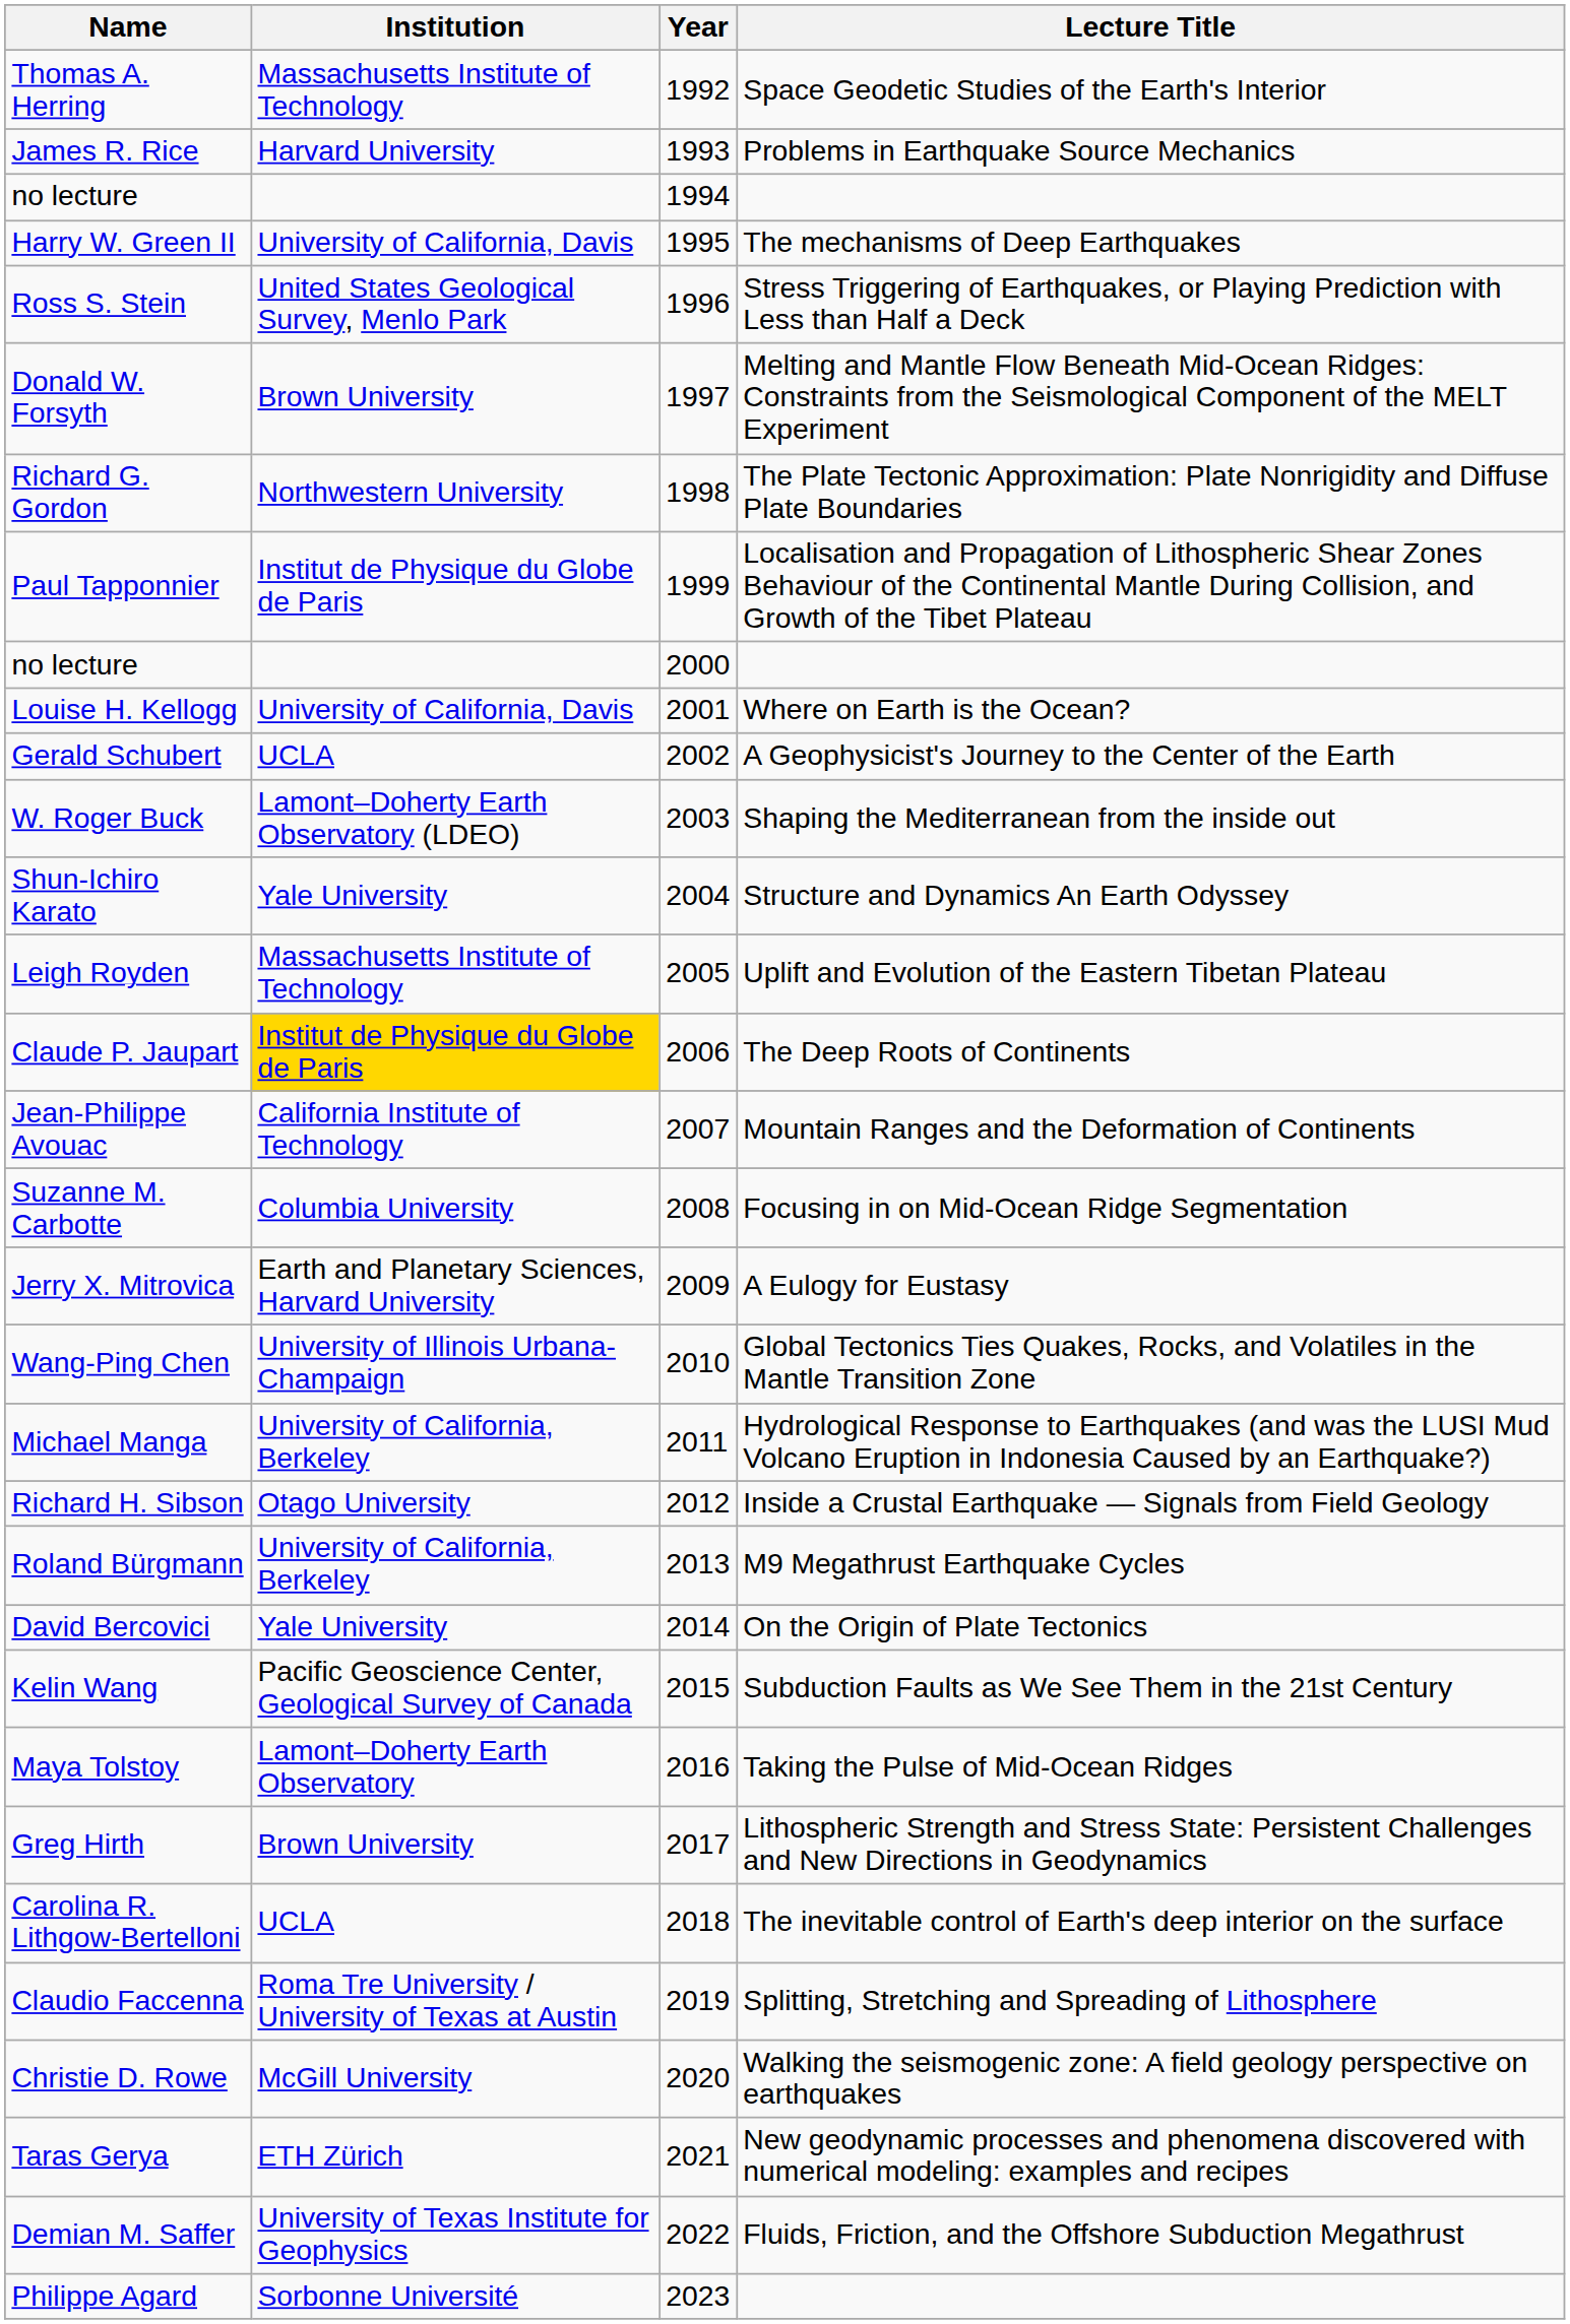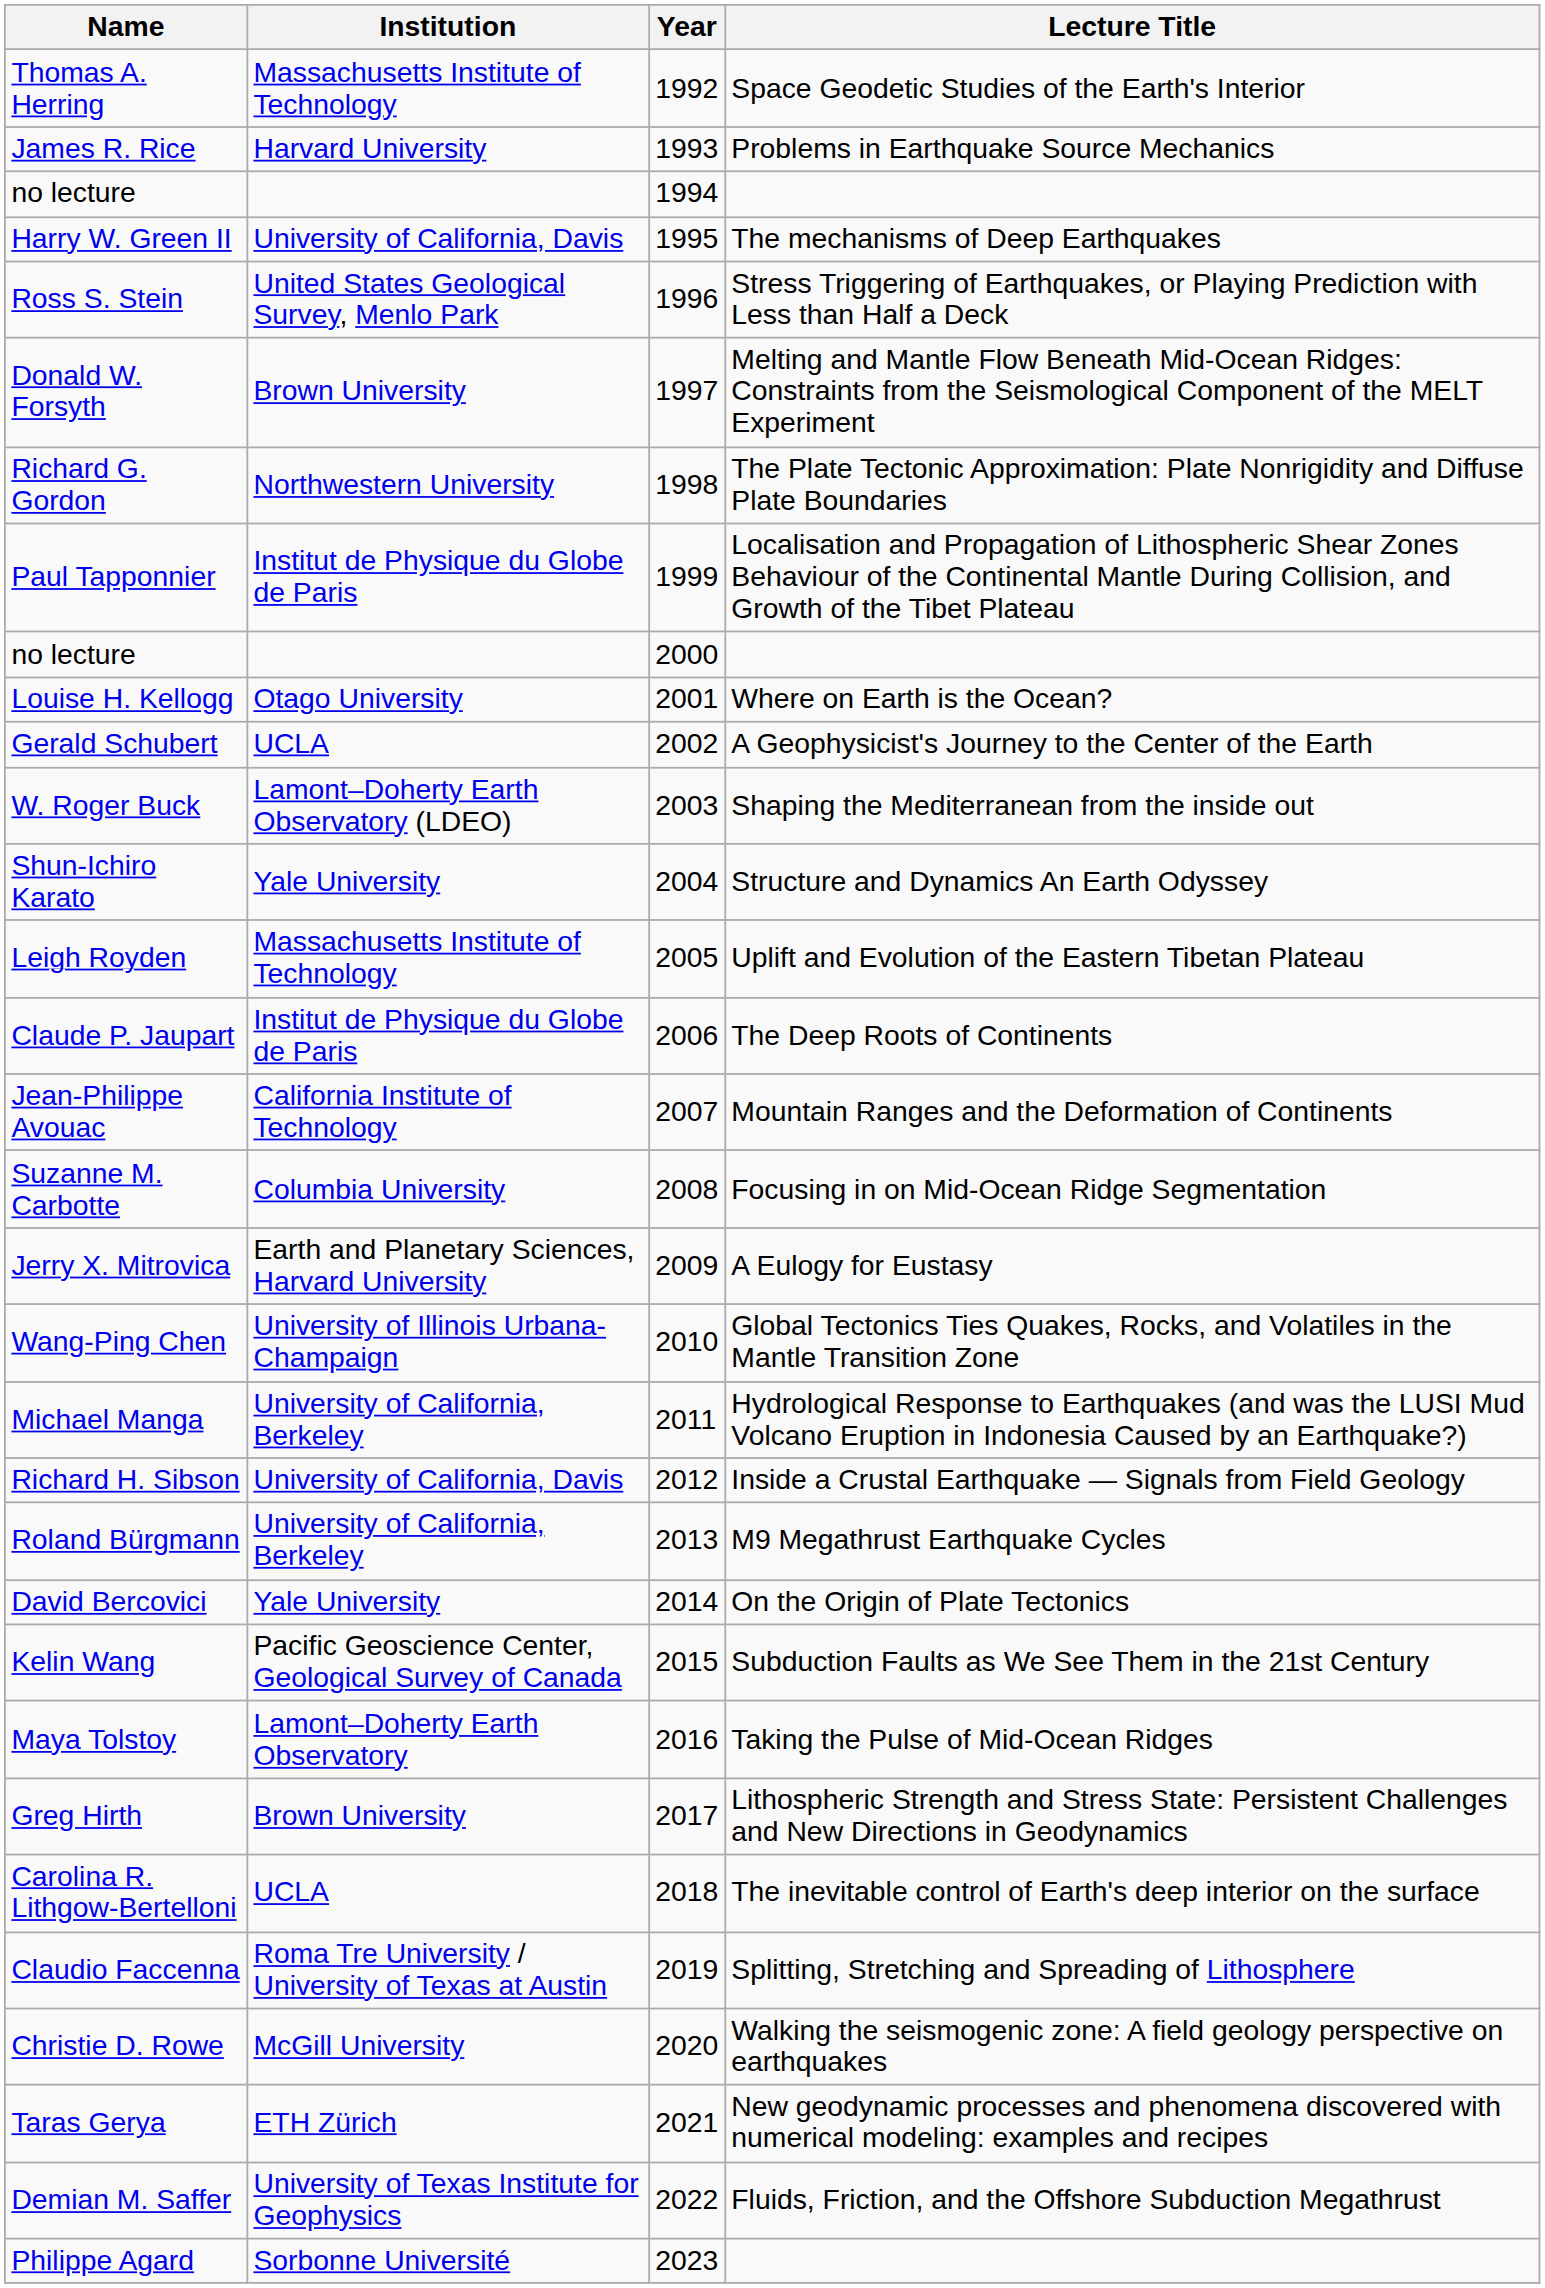 <table class="wikitable sortable">
 <tr>
 <th>Name</th>
 <th>Institution</th>
 <th>Year</th>
 <th>Lecture Title</th>
 </tr>
 <tr>
 <td><a href='#'>Thomas A. Herring</a></td>
 <td><a href='#'>Massachusetts Institute of Technology</a></td>
 <td>1992</td>
 <td>Space Geodetic Studies of the Earth's Interior</td>
 </tr>
 <tr>
 <td><a href='#'>James R. Rice</a></td>
 <td><a href='#'>Harvard University</a></td>
 <td>1993</td>
 <td>Problems in Earthquake Source Mechanics</td>
 </tr>
 <tr>
 <td>no lecture</td>
 <td></td>
 <td>1994</td>
 <td></td>
 </tr>
 <tr>
 <td><a href='#'>Harry W. Green II</a></td>
 <td><a href='#'>University of California, Davis</a></td>
 <td>1995</td>
 <td>The mechanisms of Deep Earthquakes</td>
 </tr>
 <tr>
 <td><a href='#'>Ross S. Stein</a></td>
 <td><a href='#'>United States Geological Survey</a>, <a href='#'>Menlo Park</a></td>
 <td>1996</td>
 <td>Stress Triggering of Earthquakes, or Playing Prediction with Less than Half a Deck</td>
 </tr>
 <tr>
 <td><a href='#'>Donald W. Forsyth</a></td>
 <td><a href='#'>Brown University</a></td>
 <td>1997</td>
 <td>Melting and Mantle Flow Beneath Mid-Ocean Ridges: Constraints from the Seismological Component of the MELT Experiment</td>
 </tr>
 <tr>
 <td><a href='#'>Richard G. Gordon</a></td>
 <td><a href='#'>Northwestern University</a></td>
 <td>1998</td>
 <td>The Plate Tectonic Approximation: Plate Nonrigidity and Diffuse Plate Boundaries</td>
 </tr>
 <tr>
 <td><a href='#'>Paul Tapponnier</a></td>
 <td><a href='#'>Institut de Physique du Globe de Paris</a></td>
 <td>1999</td>
 <td>Localisation and Propagation of Lithospheric Shear Zones Behaviour of the Continental Mantle During Collision, and Growth of the Tibet Plateau</td>
 </tr>
 <tr>
 <td>no lecture</td>
 <td></td>
 <td>2000</td>
 <td></td>
 </tr>
 <tr>
 <td><a href='#'>Louise H. Kellogg</a></td>
-<td><a href='#'>University of California, Davis</a></td>
+<td><a href='#'>Otago University</a></td>
 <td>2001</td>
 <td>Where on Earth is the Ocean?</td>
 </tr>
 <tr>
 <td><a href='#'>Gerald Schubert</a></td>
 <td><a href='#'>UCLA</a></td>
 <td>2002</td>
 <td>A Geophysicist's Journey to the Center of the Earth</td>
 </tr>
 <tr>
 <td><a href='#'>W. Roger Buck</a></td>
 <td><a href='#'>Lamont–Doherty Earth Observatory</a> (LDEO)</td>
 <td>2003</td>
 <td>Shaping the Mediterranean from the inside out</td>
 </tr>
 <tr>
 <td><a href='#'>Shun-Ichiro Karato</a></td>
 <td><a href='#'>Yale University</a></td>
 <td>2004</td>
 <td>Structure and Dynamics An Earth Odyssey</td>
 </tr>
 <tr>
 <td><a href='#'>Leigh Royden</a></td>
 <td><a href='#'>Massachusetts Institute of Technology</a></td>
 <td>2005</td>
 <td>Uplift and Evolution of the Eastern Tibetan Plateau</td>
 </tr>
 <tr>
 <td><a href='#'>Claude P. Jaupart</a></td>
-<td style="background: gold;"><a href='#'>Institut de Physique du Globe de Paris</a></td>
+<td><a href='#'>Institut de Physique du Globe de Paris</a></td>
 <td>2006</td>
 <td>The Deep Roots of Continents</td>
 </tr>
 <tr>
 <td><a href='#'>Jean-Philippe Avouac</a></td>
 <td><a href='#'>California Institute of Technology</a></td>
 <td>2007</td>
 <td>Mountain Ranges and the Deformation of Continents</td>
 </tr>
 <tr>
 <td><a href='#'>Suzanne M. Carbotte</a></td>
 <td><a href='#'>Columbia University</a></td>
 <td>2008</td>
 <td>Focusing in on Mid-Ocean Ridge Segmentation</td>
 </tr>
 <tr>
 <td><a href='#'>Jerry X. Mitrovica</a></td>
 <td>Earth and Planetary Sciences, <a href='#'>Harvard University</a></td>
 <td>2009</td>
 <td>A Eulogy for Eustasy</td>
 </tr>
 <tr>
 <td><a href='#'>Wang-Ping Chen</a></td>
 <td><a href='#'>University of Illinois Urbana-Champaign</a></td>
 <td>2010</td>
 <td>Global Tectonics Ties Quakes, Rocks, and Volatiles in the Mantle Transition Zone</td>
 </tr>
 <tr>
 <td><a href='#'>Michael Manga</a></td>
 <td><a href='#'>University of California, Berkeley</a></td>
 <td>2011</td>
 <td>Hydrological Response to Earthquakes (and was the LUSI Mud Volcano Eruption in Indonesia Caused by an Earthquake?)</td>
 </tr>
 <tr>
 <td><a href='#'>Richard H. Sibson</a></td>
-<td><a href='#'>Otago University</a></td>
+<td><a href='#'>University of California, Davis</a></td>
 <td>2012</td>
 <td>Inside a Crustal Earthquake — Signals from Field Geology</td>
 </tr>
 <tr>
 <td><a href='#'>Roland Bürgmann</a></td>
 <td><a href='#'>University of California, Berkeley</a></td>
 <td>2013</td>
 <td>M9 Megathrust Earthquake Cycles</td>
 </tr>
 <tr>
 <td><a href='#'>David Bercovici</a></td>
 <td><a href='#'>Yale University</a></td>
 <td>2014</td>
 <td>On the Origin of Plate Tectonics</td>
 </tr>
 <tr>
 <td><a href='#'>Kelin Wang</a></td>
 <td>Pacific Geoscience Center, <a href='#'>Geological Survey of Canada</a></td>
 <td>2015</td>
 <td>Subduction Faults as We See Them in the 21st Century</td>
 </tr>
 <tr>
 <td><a href='#'>Maya Tolstoy</a></td>
 <td><a href='#'>Lamont–Doherty Earth Observatory</a></td>
 <td>2016</td>
 <td>Taking the Pulse of Mid-Ocean Ridges</td>
 </tr>
 <tr>
 <td><a href='#'>Greg Hirth</a></td>
 <td><a href='#'>Brown University</a></td>
 <td>2017</td>
 <td>Lithospheric Strength and Stress State: Persistent Challenges and New Directions in Geodynamics</td>
 </tr>
 <tr>
 <td><a href='#'>Carolina R. Lithgow-Bertelloni</a></td>
 <td><a href='#'>UCLA</a></td>
 <td>2018</td>
 <td>The inevitable control of Earth's deep interior on the surface</td>
 </tr>
 <tr>
 <td><a href='#'>Claudio Faccenna</a></td>
 <td><a href='#'>Roma Tre University</a> / <a href='#'>University of Texas at Austin</a></td>
 <td>2019</td>
 <td>Splitting, Stretching and Spreading of <a href='#'>Lithosphere</a></td>
 </tr>
 <tr>
 <td><a href='#'>Christie D. Rowe</a></td>
 <td><a href='#'>McGill University</a></td>
 <td>2020</td>
 <td>Walking the seismogenic zone: A field geology perspective on earthquakes</td>
 </tr>
 <tr>
 <td><a href='#'>Taras Gerya</a></td>
 <td><a href='#'>ETH Zürich</a></td>
 <td>2021</td>
 <td>New geodynamic processes and phenomena discovered with numerical modeling: examples and recipes</td>
 </tr>
 <tr>
 <td><a href='#'>Demian M. Saffer</a></td>
 <td><a href='#'>University of Texas Institute for Geophysics</a></td>
 <td>2022</td>
 <td>Fluids, Friction, and the Offshore Subduction Megathrust</td>
 </tr>
 <tr>
 <td><a href='#'>Philippe Agard</a></td>
 <td><a href='#'>Sorbonne Université</a></td>
 <td>2023</td>
 <td></td>
 </tr>
 </table>
